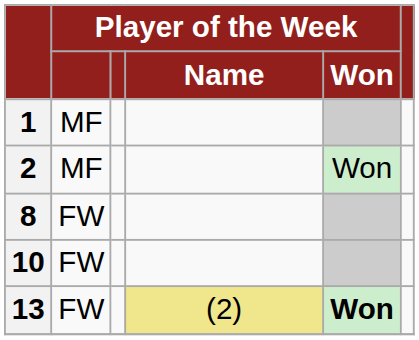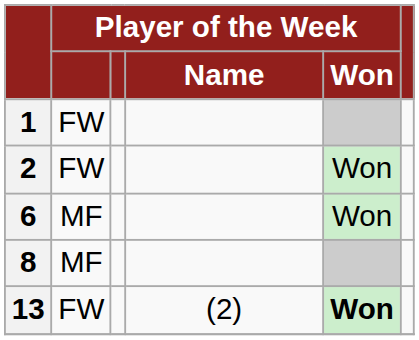 <table class="wikitable sortable" style="text-align:center;">
 <tr>
 <th rowspan=2 style="background:#921f1c; color:#fff;" scope="col"></th>
 <th colspan=4 style="background:#921f1c; color:#fff;" scope="colgroup">Player of the Week</th>
 <th rowspan=2 style="background:#921f1c; color:#fff;" scope="col"></th>
 </tr>
 <tr>
 <th style="background:#921f1c; color:#fff;" scope="col"></th>
 <th style="background:#921f1c; color:#fff;" scope="col"></th>
 <th style="background:#921f1c; color:#fff; width:100px;" scope="col">Name</th>
 <th style="background:#921f1c; color:#fff;" scope="col">Won</th>
 </tr>
 <tr>
 <th scope="row">1</th>
-<td>MF</td>
+<td>FW</td>
 <td></td>
 <td></td>
 <td style="background:#ccc;"></td>
 <td></td>
 </tr>
 <tr>
 <th scope="row">2</th>
+<td>FW</td>
+<td></td>
+<td></td>
+<td style="background:#cec;">Won</td>
+<td></td>
+</tr>
+<tr>
+<th scope="row">6</th>
 <td>MF</td>
 <td></td>
 <td></td>
 <td style="background:#cec;">Won</td>
 <td></td>
 </tr>
 <tr>
 <th scope="row">8</th>
-<td>FW</td>
-<td></td>
-<td></td>
-<td style="background:#ccc;"></td>
-<td></td>
-</tr>
-<tr>
-<th scope="row">10</th>
-<td>FW</td>
+<td>MF</td>
 <td></td>
 <td></td>
 <td style="background:#ccc;"></td>
 <td></td>
 </tr>
 <tr>
 <th scope="row">13</th>
 <td>FW</td>
 <td></td>
-<td style="background: khaki;"> (2)</td>
+<td> (2)</td>
 <td style="background:#cec;"><strong>Won</strong></td>
 <td></td>
 </tr>
 <tr>
 </tr>
 </table>
